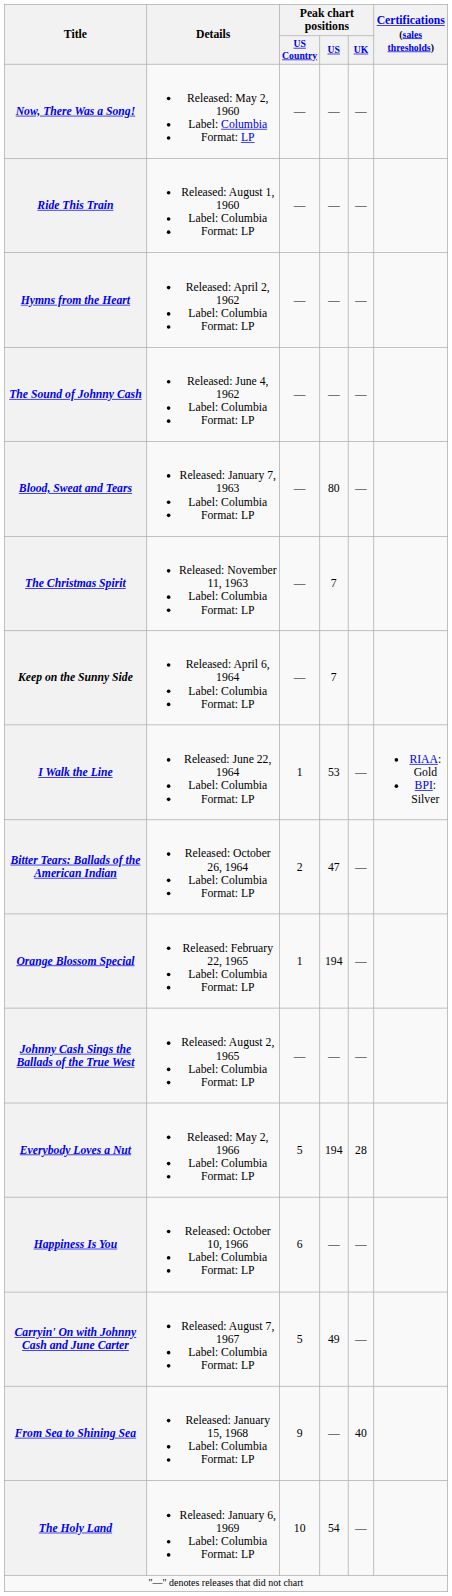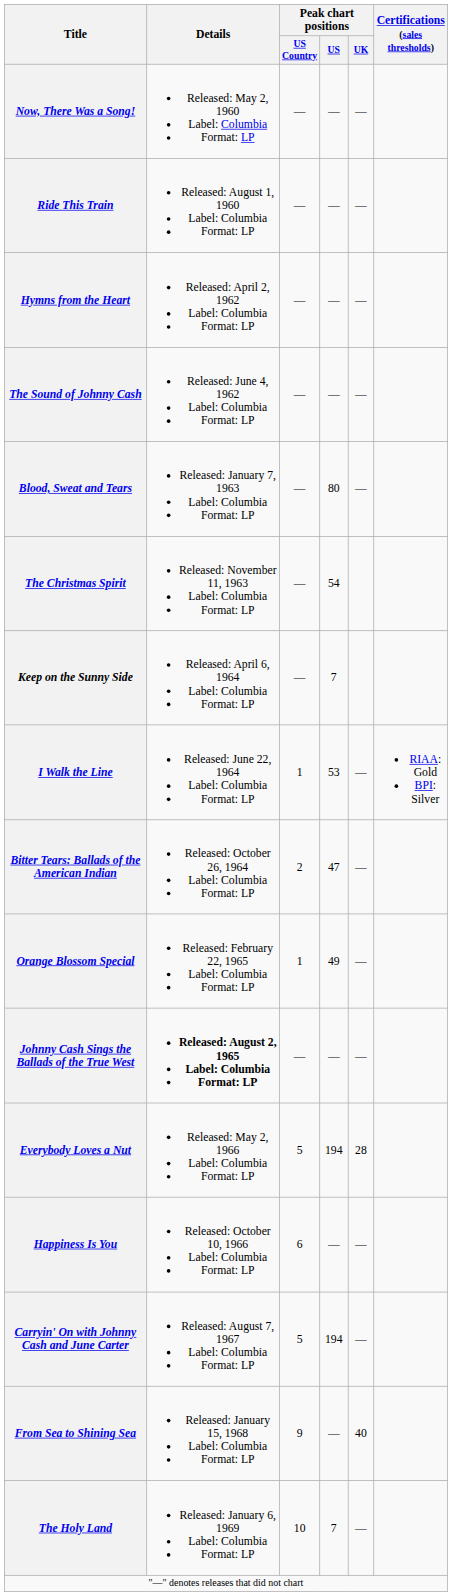 <table class="wikitable plainrowheaders" style="text-align:center;">
 <tr>
 <th rowspan="2" style="width:24em;">Title</th>
 <th rowspan="2" style="width:18em;">Details</th>
 <th colspan="3">Peak chart positions</th>
 <th rowspan="2"><a href='#'>Certifications</a><br><small>(<a href='#'>sales thresholds</a>)</small></th>
 </tr>
 <tr style="font-size:smaller;">
 <th style="width:45px;"><a href='#'>US Country</a><br></th>
 <th style="width:45px;"><a href='#'>US</a><br></th>
 <th style="width:45px;"><a href='#'>UK</a><br></th>
 </tr>
 <tr>
 <th scope="row"><em><a href='#'>Now, There Was a Song!</a></em></th>
 <td><br><ul><li>Released: May 2, 1960</li><li>Label: <a href='#'>Columbia</a></li><li>Format: <a href='#'>LP</a></li></ul></td>
 <td>—</td>
 <td>—</td>
 <td>—</td>
 <td></td>
 </tr>
 <tr>
 <th scope="row"><em><a href='#'>Ride This Train</a></em></th>
 <td><br><ul><li>Released: August 1, 1960</li><li>Label: Columbia</li><li>Format: LP</li></ul></td>
 <td>—</td>
 <td>—</td>
 <td>—</td>
 <td></td>
 </tr>
 <tr>
 <th scope="row"><em><a href='#'>Hymns from the Heart</a></em></th>
 <td><br><ul><li>Released: April 2, 1962</li><li>Label: Columbia</li><li>Format: LP</li></ul></td>
 <td>—</td>
 <td>—</td>
 <td>—</td>
 <td></td>
 </tr>
 <tr>
 <th scope="row"><em><a href='#'>The Sound of Johnny Cash</a></em></th>
 <td><br><ul><li>Released: June 4, 1962</li><li>Label: Columbia</li><li>Format: LP</li></ul></td>
 <td>—</td>
 <td>—</td>
 <td>—</td>
 <td></td>
 </tr>
 <tr>
 <th scope="row"><em><a href='#'>Blood, Sweat and Tears</a></em></th>
 <td><br><ul><li>Released: January 7, 1963</li><li>Label: Columbia</li><li>Format: LP</li></ul></td>
 <td>—</td>
 <td>80</td>
 <td>—</td>
 <td></td>
 </tr>
 <tr>
 <th scope="row"><em><a href='#'>The Christmas Spirit</a></em></th>
 <td><br><ul><li>Released: November 11, 1963</li><li>Label: Columbia</li><li>Format: LP</li></ul></td>
 <td>—</td>
-<td>7</td>
+<td>54</td>
 <td></td>
 <td></td>
 </tr>
 <tr>
 <th scope="row"><em>Keep on the Sunny Side</em><br></th>
 <td><br><ul><li>Released: April 6, 1964</li><li>Label: Columbia</li><li>Format: LP</li></ul></td>
 <td>—</td>
 <td>7</td>
 <td></td>
 <td></td>
 </tr>
 <tr>
 <th scope="row"><em><a href='#'>I Walk the Line</a></em></th>
 <td><br><ul><li>Released: June 22, 1964</li><li>Label: Columbia</li><li>Format: LP</li></ul></td>
 <td>1</td>
 <td>53</td>
 <td>—</td>
 <td><br><ul><li><a href='#'>RIAA</a>: Gold</li><li><a href='#'>BPI</a>: Silver</li></ul></td>
 </tr>
 <tr>
 <th scope="row"><em><a href='#'>Bitter Tears: Ballads of the American Indian</a></em></th>
 <td><br><ul><li>Released: October 26, 1964</li><li>Label: Columbia</li><li>Format: LP</li></ul></td>
 <td>2</td>
 <td>47</td>
 <td>—</td>
 <td></td>
 </tr>
 <tr>
 <th scope="row"><em><a href='#'>Orange Blossom Special</a></em></th>
 <td><br><ul><li>Released: February 22, 1965</li><li>Label: Columbia</li><li>Format: LP</li></ul></td>
 <td>1</td>
-<td>194</td>
+<td>49</td>
 <td>—</td>
 <td></td>
 </tr>
 <tr>
 <th scope="row"><em><a href='#'>Johnny Cash Sings the Ballads of the True West</a></em></th>
-<td><br><ul><li>Released: August 2, 1965</li><li>Label: Columbia</li><li>Format: LP</li></ul></td>
+<td><strong><br><ul><li>Released: August 2, 1965</li><li>Label: Columbia</li><li>Format: LP</li></ul></strong></td>
 <td>—</td>
 <td>—</td>
 <td>—</td>
 <td></td>
 </tr>
 <tr>
 <th scope="row"><em><a href='#'>Everybody Loves a Nut</a></em></th>
 <td><br><ul><li>Released: May 2, 1966</li><li>Label: Columbia</li><li>Format: LP</li></ul></td>
 <td>5</td>
 <td>194</td>
 <td>28</td>
 <td></td>
 </tr>
 <tr>
 <th scope="row"><em><a href='#'>Happiness Is You</a></em></th>
 <td><br><ul><li>Released: October 10, 1966</li><li>Label: Columbia</li><li>Format: LP</li></ul></td>
 <td>6</td>
 <td>—</td>
 <td>—</td>
 <td></td>
 </tr>
 <tr>
 <th scope="row"><em><a href='#'>Carryin' On with Johnny Cash and June Carter</a></em><br></th>
 <td><br><ul><li>Released: August 7, 1967</li><li>Label: Columbia</li><li>Format: LP</li></ul></td>
 <td>5</td>
-<td>49</td>
+<td>194</td>
 <td>—</td>
 <td></td>
 </tr>
 <tr>
 <th scope="row"><em><a href='#'>From Sea to Shining Sea</a></em></th>
 <td><br><ul><li>Released: January 15, 1968</li><li>Label: Columbia</li><li>Format: LP</li></ul></td>
 <td>9</td>
 <td>—</td>
 <td>40</td>
 <td></td>
 </tr>
 <tr>
 <th scope="row"><em><a href='#'>The Holy Land</a></em></th>
 <td><br><ul><li>Released: January 6, 1969</li><li>Label: Columbia</li><li>Format: LP</li></ul></td>
 <td>10</td>
-<td>54</td>
+<td>7</td>
 <td>—</td>
 <td></td>
 </tr>
 <tr>
 <td colspan="6" style="font-size:85%">"—" denotes releases that did not chart</td>
 </tr>
 </table>
